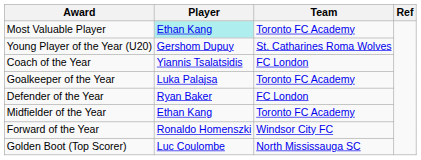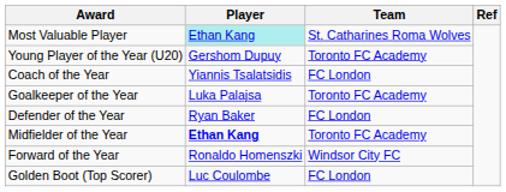 <table class="wikitable">
 <tr>
 <th>Award</th>
 <th>Player</th>
 <th>Team</th>
 <th>Ref</th>
 </tr>
 <tr>
 <td>Most Valuable Player</td>
 <td style="background: paleturquoise;"><a href='#'>Ethan Kang</a></td>
-<td><a href='#'>Toronto FC Academy</a></td>
+<td><a href='#'>St. Catharines Roma Wolves</a></td>
 <td rowspan=8></td>
 </tr>
 <tr>
 <td>Young Player of the Year (U20)</td>
 <td><a href='#'>Gershom Dupuy</a></td>
-<td><a href='#'>St. Catharines Roma Wolves</a></td>
+<td><a href='#'>Toronto FC Academy</a></td>
 </tr>
 <tr>
 <td>Coach of the Year</td>
 <td><a href='#'>Yiannis Tsalatsidis</a></td>
 <td><a href='#'>FC London</a></td>
 </tr>
 <tr>
 <td>Goalkeeper of the Year</td>
 <td><a href='#'>Luka Palajsa</a></td>
 <td><a href='#'>Toronto FC Academy</a></td>
 </tr>
 <tr>
 <td>Defender of the Year</td>
 <td><a href='#'>Ryan Baker</a></td>
 <td><a href='#'>FC London</a></td>
 </tr>
 <tr>
 <td>Midfielder of the Year</td>
-<td><a href='#'>Ethan Kang</a></td>
+<td><strong><a href='#'>Ethan Kang</a></strong></td>
 <td><a href='#'>Toronto FC Academy</a></td>
 </tr>
 <tr>
 <td>Forward of the Year</td>
 <td><a href='#'>Ronaldo Homenszki</a></td>
 <td><a href='#'>Windsor City FC</a></td>
 </tr>
 <tr>
 <td>Golden Boot (Top Scorer)</td>
 <td><a href='#'>Luc Coulombe</a></td>
-<td><a href='#'>North Mississauga SC</a></td>
+<td><a href='#'>FC London</a></td>
 </tr>
 </table>
